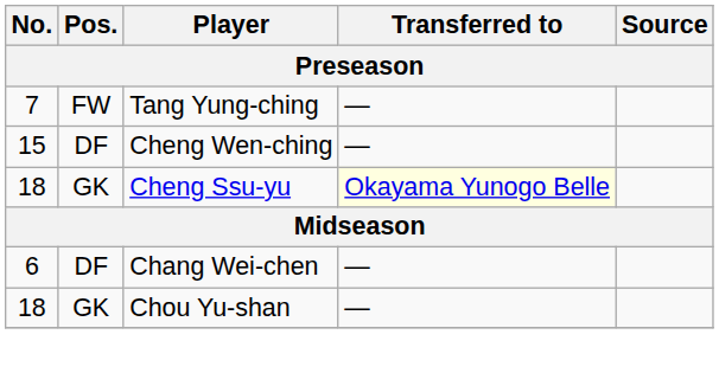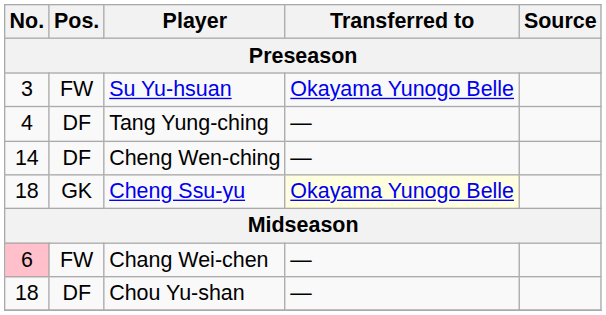 <table class="wikitable plainrowheaders sortable">
 <tr>
 <th>No.</th>
 <th>Pos.</th>
 <th>Player</th>
 <th>Transferred to</th>
 <th>Source</th>
 </tr>
 <tr>
 <th colspan=5>Preseason</th>
 </tr>
 <tr>
-<td align=center>7</td>
+<td align=center>3</td>
 <td align=center>FW</td>
+<td><a href='#'>Su Yu-hsuan</a></td>
+<td> <a href='#'>Okayama Yunogo Belle</a></td>
+<td></td>
+</tr>
+<tr>
+<td align=center>4</td>
+<td align=center>DF</td>
 <td>Tang Yung-ching</td>
 <td>—</td>
 <td></td>
 </tr>
 <tr>
-<td align=center>15</td>
+<td align=center>14</td>
 <td align=center>DF</td>
 <td>Cheng Wen-ching</td>
 <td>—</td>
 <td></td>
 </tr>
 <tr>
 <td align=center>18</td>
 <td align=center>GK</td>
 <td><a href='#'>Cheng Ssu-yu</a></td>
 <td style="background: lightyellow;"> <a href='#'>Okayama Yunogo Belle</a></td>
 <td></td>
 </tr>
 <tr>
 <th colspan=5>Midseason</th>
 </tr>
 <tr>
-<td align=center>6</td>
-<td align=center>DF</td>
+<td align=center style="background: pink;">6</td>
+<td align=center>FW</td>
 <td>Chang Wei-chen</td>
 <td>—</td>
 <td></td>
 </tr>
 <tr>
 <td align=center>18</td>
-<td align=center>GK</td>
+<td align=center>DF</td>
 <td>Chou Yu-shan</td>
 <td>—</td>
 <td></td>
 </tr>
 <tr>
 </tr>
 </table>
